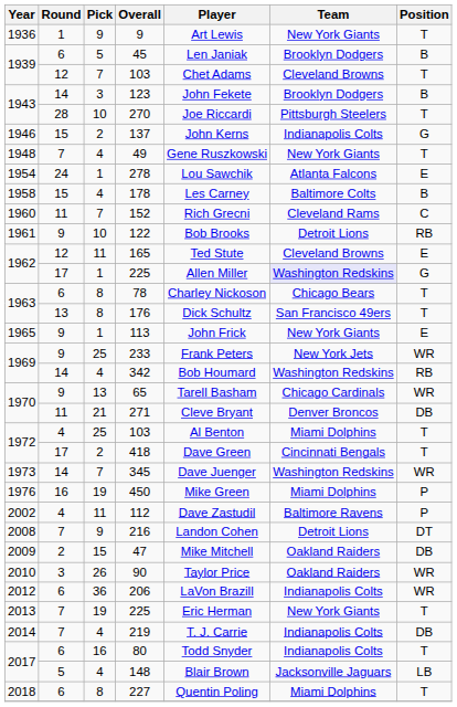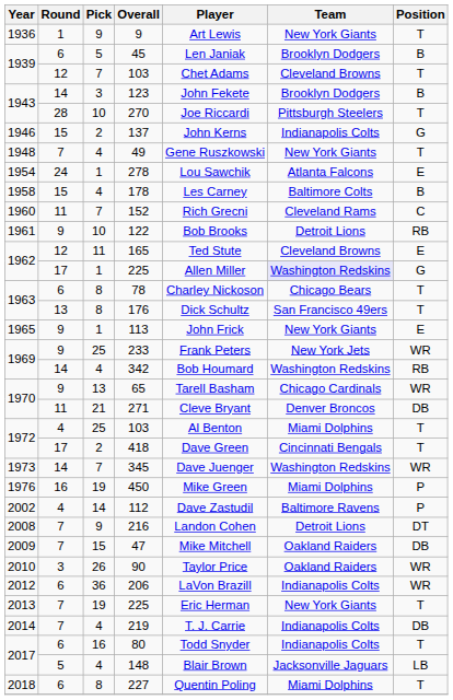 <table class="wikitable sortable" style="text-align: center;">
 <tr>
 <th>Year</th>
 <th>Round</th>
 <th>Pick</th>
 <th>Overall</th>
 <th>Player</th>
 <th>Team</th>
 <th>Position</th>
 </tr>
 <tr>
 <td>1936</td>
 <td>1</td>
 <td>9</td>
 <td>9</td>
 <td><a href='#'>Art Lewis</a></td>
 <td><a href='#'>New York Giants</a></td>
 <td>T</td>
 </tr>
 <tr>
 <td rowspan="2">1939</td>
 <td>6</td>
 <td>5</td>
 <td>45</td>
 <td><a href='#'>Len Janiak</a></td>
 <td><a href='#'>Brooklyn Dodgers</a></td>
 <td>B</td>
 </tr>
 <tr>
 <td>12</td>
 <td>7</td>
 <td>103</td>
 <td><a href='#'>Chet Adams</a></td>
 <td><a href='#'>Cleveland Browns</a></td>
 <td>T</td>
 </tr>
 <tr>
 <td rowspan="2">1943</td>
 <td>14</td>
 <td>3</td>
 <td>123</td>
 <td><a href='#'>John Fekete</a></td>
 <td><a href='#'>Brooklyn Dodgers</a></td>
 <td>B</td>
 </tr>
 <tr>
 <td>28</td>
 <td>10</td>
 <td>270</td>
 <td><a href='#'>Joe Riccardi</a></td>
 <td><a href='#'>Pittsburgh Steelers</a></td>
 <td>T</td>
 </tr>
 <tr>
 <td>1946</td>
 <td>15</td>
 <td>2</td>
 <td>137</td>
 <td><a href='#'>John Kerns</a></td>
 <td><a href='#'>Indianapolis Colts</a></td>
 <td>G</td>
 </tr>
 <tr>
 <td>1948</td>
 <td>7</td>
 <td>4</td>
 <td>49</td>
 <td><a href='#'>Gene Ruszkowski</a></td>
 <td><a href='#'>New York Giants</a></td>
 <td>T</td>
 </tr>
 <tr>
 <td>1954</td>
 <td>24</td>
 <td>1</td>
 <td>278</td>
 <td><a href='#'>Lou Sawchik</a></td>
 <td><a href='#'>Atlanta Falcons</a></td>
 <td>E</td>
 </tr>
 <tr>
 <td>1958</td>
 <td>15</td>
 <td>4</td>
 <td>178</td>
 <td><a href='#'>Les Carney</a></td>
 <td><a href='#'>Baltimore Colts</a></td>
 <td>B</td>
 </tr>
 <tr>
 <td>1960</td>
 <td>11</td>
 <td>7</td>
 <td>152</td>
 <td><a href='#'>Rich Grecni</a></td>
 <td><a href='#'>Cleveland Rams</a></td>
 <td>C</td>
 </tr>
 <tr>
 <td>1961</td>
 <td>9</td>
 <td>10</td>
 <td>122</td>
 <td><a href='#'>Bob Brooks</a></td>
 <td><a href='#'>Detroit Lions</a></td>
 <td>RB</td>
 </tr>
 <tr>
 <td rowspan="2">1962</td>
 <td>12</td>
 <td>11</td>
 <td>165</td>
 <td><a href='#'>Ted Stute</a></td>
 <td><a href='#'>Cleveland Browns</a></td>
 <td>E</td>
 </tr>
 <tr>
 <td>17</td>
 <td>1</td>
 <td>225</td>
 <td><a href='#'>Allen Miller</a></td>
 <td style="background: lavender;"><a href='#'>Washington Redskins</a></td>
 <td>G</td>
 </tr>
 <tr>
 <td rowspan="2">1963</td>
 <td>6</td>
 <td>8</td>
 <td>78</td>
 <td><a href='#'>Charley Nickoson</a></td>
 <td><a href='#'>Chicago Bears</a></td>
 <td>T</td>
 </tr>
 <tr>
 <td>13</td>
 <td>8</td>
 <td>176</td>
 <td><a href='#'>Dick Schultz</a></td>
 <td><a href='#'>San Francisco 49ers</a></td>
 <td>T</td>
 </tr>
 <tr>
 <td>1965</td>
 <td>9</td>
 <td>1</td>
 <td>113</td>
 <td><a href='#'>John Frick</a></td>
 <td><a href='#'>New York Giants</a></td>
 <td>E</td>
 </tr>
 <tr>
 <td rowspan="2">1969</td>
 <td>9</td>
 <td>25</td>
 <td>233</td>
 <td><a href='#'>Frank Peters</a></td>
 <td><a href='#'>New York Jets</a></td>
 <td>WR</td>
 </tr>
 <tr>
 <td>14</td>
 <td>4</td>
 <td>342</td>
 <td><a href='#'>Bob Houmard</a></td>
 <td><a href='#'>Washington Redskins</a></td>
 <td>RB</td>
 </tr>
 <tr>
 <td rowspan="2">1970</td>
 <td>9</td>
 <td>13</td>
 <td>65</td>
 <td><a href='#'>Tarell Basham</a></td>
 <td><a href='#'>Chicago Cardinals</a></td>
 <td>WR</td>
 </tr>
 <tr>
 <td>11</td>
 <td>21</td>
 <td>271</td>
 <td><a href='#'>Cleve Bryant</a></td>
 <td><a href='#'>Denver Broncos</a></td>
 <td>DB</td>
 </tr>
 <tr>
 <td rowspan="2">1972</td>
 <td>4</td>
 <td>25</td>
 <td>103</td>
 <td><a href='#'>Al Benton</a></td>
 <td><a href='#'>Miami Dolphins</a></td>
 <td>T</td>
 </tr>
 <tr>
 <td>17</td>
 <td>2</td>
 <td>418</td>
 <td><a href='#'>Dave Green</a></td>
 <td><a href='#'>Cincinnati Bengals</a></td>
 <td>T</td>
 </tr>
 <tr>
 <td>1973</td>
 <td>14</td>
 <td>7</td>
 <td>345</td>
 <td><a href='#'>Dave Juenger</a></td>
 <td><a href='#'>Washington Redskins</a></td>
 <td>WR</td>
 </tr>
 <tr>
 <td>1976</td>
 <td>16</td>
 <td>19</td>
 <td>450</td>
 <td><a href='#'>Mike Green</a></td>
 <td><a href='#'>Miami Dolphins</a></td>
 <td>P</td>
 </tr>
 <tr>
 <td>2002</td>
 <td>4</td>
-<td>11</td>
+<td>14</td>
 <td>112</td>
 <td><a href='#'>Dave Zastudil</a></td>
 <td><a href='#'>Baltimore Ravens</a></td>
 <td>P</td>
 </tr>
 <tr>
 <td>2008</td>
 <td>7</td>
 <td>9</td>
 <td>216</td>
 <td><a href='#'>Landon Cohen</a></td>
 <td><a href='#'>Detroit Lions</a></td>
 <td>DT</td>
 </tr>
 <tr>
 <td>2009</td>
-<td>2</td>
+<td>7</td>
 <td>15</td>
 <td>47</td>
 <td><a href='#'>Mike Mitchell</a></td>
 <td><a href='#'>Oakland Raiders</a></td>
 <td>DB</td>
 </tr>
 <tr>
 <td>2010</td>
 <td>3</td>
 <td>26</td>
 <td>90</td>
 <td><a href='#'>Taylor Price</a></td>
 <td><a href='#'>Oakland Raiders</a></td>
 <td>WR</td>
 </tr>
 <tr>
 <td>2012</td>
 <td>6</td>
 <td>36</td>
 <td>206</td>
 <td><a href='#'>LaVon Brazill</a></td>
 <td><a href='#'>Indianapolis Colts</a></td>
 <td>WR</td>
 </tr>
 <tr>
 <td>2013</td>
 <td>7</td>
 <td>19</td>
 <td>225</td>
 <td><a href='#'>Eric Herman</a></td>
 <td><a href='#'>New York Giants</a></td>
 <td>T</td>
 </tr>
 <tr>
 <td>2014</td>
 <td>7</td>
 <td>4</td>
 <td>219</td>
 <td><a href='#'>T. J. Carrie</a></td>
 <td><a href='#'>Indianapolis Colts</a></td>
 <td>DB</td>
 </tr>
 <tr>
 <td rowspan="2">2017</td>
 <td>6</td>
 <td>16</td>
 <td>80</td>
 <td><a href='#'>Todd Snyder</a></td>
 <td><a href='#'>Indianapolis Colts</a></td>
 <td>T</td>
 </tr>
 <tr>
 <td>5</td>
 <td>4</td>
 <td>148</td>
 <td><a href='#'>Blair Brown</a></td>
 <td><a href='#'>Jacksonville Jaguars</a></td>
 <td>LB</td>
 </tr>
 <tr>
 <td>2018</td>
 <td>6</td>
 <td>8</td>
 <td>227</td>
 <td><a href='#'>Quentin Poling</a></td>
 <td><a href='#'>Miami Dolphins</a></td>
 <td>T</td>
 </tr>
 <tr>
 </tr>
 </table>
